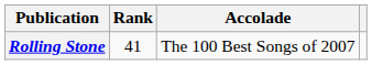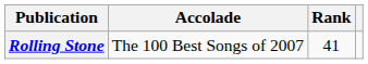 <table class="wikitable sortable plainrowheaders">
 <tr>
 <th>Publication</th>
+<th>Accolade</th>
 <th>Rank</th>
-<th>Accolade</th>
 <th class="unsortable"></th>
 </tr>
 <tr>
 <th scope="row"><em><a href='#'>Rolling Stone</a></em></th>
+<td>The 100 Best Songs of 2007</td>
 <td style="text-align:center;">41</td>
-<td>The 100 Best Songs of 2007</td>
 <td></td>
 </tr>
 </table>
